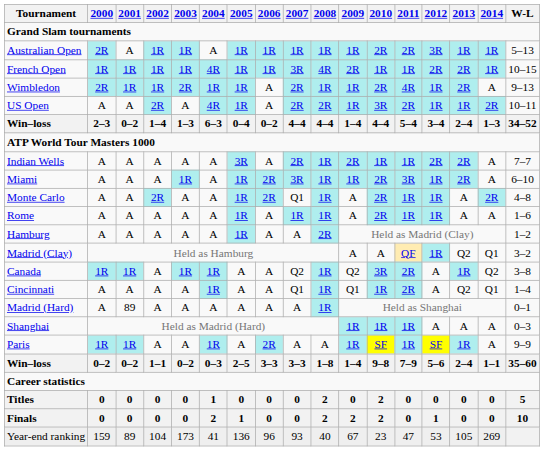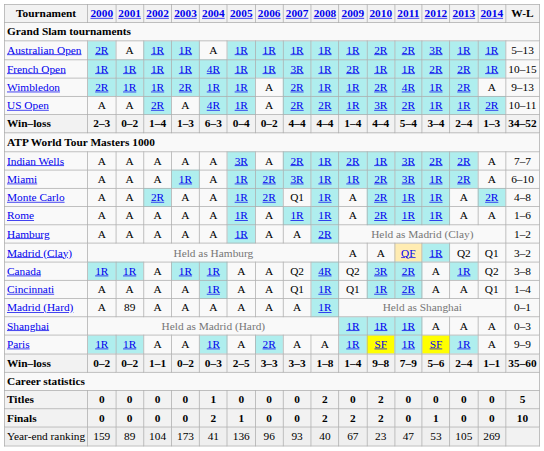 <table class=wikitable style=text-align:center;font-size:97%>
 <tr>
 <th>Tournament</th>
 <th><a href='#'>2000</a></th>
 <th><a href='#'>2001</a></th>
 <th><a href='#'>2002</a></th>
 <th><a href='#'>2003</a></th>
 <th><a href='#'>2004</a></th>
 <th><a href='#'>2005</a></th>
 <th><a href='#'>2006</a></th>
 <th><a href='#'>2007</a></th>
 <th><a href='#'>2008</a></th>
 <th><a href='#'>2009</a></th>
 <th><a href='#'>2010</a></th>
 <th><a href='#'>2011</a></th>
 <th><a href='#'>2012</a></th>
 <th><a href='#'>2013</a></th>
 <th><a href='#'>2014</a></th>
 <th>W-L</th>
 </tr>
 <tr>
 <td colspan=17 align=left><strong>Grand Slam tournaments</strong></td>
 </tr>
 <tr>
 <td align=left><a href='#'>Australian Open</a></td>
 <td bgcolor=afeeee><a href='#'>2R</a></td>
 <td>A</td>
 <td bgcolor=afeeee><a href='#'>1R</a></td>
 <td bgcolor=afeeee><a href='#'>1R</a></td>
 <td>A</td>
 <td bgcolor=afeeee><a href='#'>1R</a></td>
 <td bgcolor=afeeee><a href='#'>1R</a></td>
 <td bgcolor=afeeee><a href='#'>1R</a></td>
 <td bgcolor=afeeee><a href='#'>1R</a></td>
 <td bgcolor=afeeee><a href='#'>1R</a></td>
 <td bgcolor=afeeee><a href='#'>2R</a></td>
 <td bgcolor=afeeee><a href='#'>2R</a></td>
 <td bgcolor=afeeee><a href='#'>3R</a></td>
 <td bgcolor=afeeee><a href='#'>1R</a></td>
 <td bgcolor=afeeee><a href='#'>1R</a></td>
 <td>5–13</td>
 </tr>
 <tr>
 <td align=left><a href='#'>French Open</a></td>
 <td bgcolor=afeeee><a href='#'>1R</a></td>
 <td bgcolor=afeeee><a href='#'>1R</a></td>
 <td bgcolor=afeeee><a href='#'>1R</a></td>
 <td bgcolor=afeeee><a href='#'>1R</a></td>
 <td bgcolor=afeeee><a href='#'>4R</a></td>
 <td bgcolor=afeeee><a href='#'>1R</a></td>
 <td bgcolor=afeeee><a href='#'>1R</a></td>
 <td bgcolor=afeeee><a href='#'>3R</a></td>
-<td bgcolor=afeeee><a href='#'>4R</a></td>
+<td bgcolor=afeeee><a href='#'>1R</a></td>
 <td bgcolor=afeeee><a href='#'>2R</a></td>
 <td bgcolor=afeeee><a href='#'>1R</a></td>
 <td bgcolor=afeeee><a href='#'>1R</a></td>
 <td bgcolor=afeeee><a href='#'>2R</a></td>
 <td bgcolor=afeeee><a href='#'>2R</a></td>
 <td bgcolor=afeeee><a href='#'>1R</a></td>
 <td>10–15</td>
 </tr>
 <tr>
 <td align=left><a href='#'>Wimbledon</a></td>
 <td bgcolor=afeeee><a href='#'>2R</a></td>
 <td bgcolor=afeeee><a href='#'>1R</a></td>
 <td bgcolor=afeeee><a href='#'>1R</a></td>
 <td bgcolor=afeeee><a href='#'>2R</a></td>
 <td bgcolor=afeeee><a href='#'>1R</a></td>
 <td bgcolor=afeeee><a href='#'>1R</a></td>
 <td>A</td>
 <td bgcolor=afeeee><a href='#'>2R</a></td>
 <td bgcolor=afeeee><a href='#'>1R</a></td>
 <td bgcolor=afeeee><a href='#'>1R</a></td>
 <td bgcolor=afeeee><a href='#'>2R</a></td>
 <td bgcolor=afeeee><a href='#'>4R</a></td>
 <td bgcolor=afeeee><a href='#'>1R</a></td>
 <td bgcolor=afeeee><a href='#'>2R</a></td>
 <td>A</td>
 <td>9–13</td>
 </tr>
 <tr>
 <td align=left><a href='#'>US Open</a></td>
 <td>A</td>
 <td>A</td>
 <td bgcolor=afeeee><a href='#'>2R</a></td>
 <td>A</td>
 <td bgcolor=afeeee><a href='#'>4R</a></td>
 <td bgcolor=afeeee><a href='#'>1R</a></td>
 <td>A</td>
 <td bgcolor=afeeee><a href='#'>2R</a></td>
 <td bgcolor=afeeee><a href='#'>2R</a></td>
 <td bgcolor=afeeee><a href='#'>1R</a></td>
 <td bgcolor=afeeee><a href='#'>3R</a></td>
 <td bgcolor=afeeee><a href='#'>2R</a></td>
 <td bgcolor=afeeee><a href='#'>1R</a></td>
 <td bgcolor=afeeee><a href='#'>1R</a></td>
 <td bgcolor=afeeee><a href='#'>2R</a></td>
 <td>10–11</td>
 </tr>
 <tr>
 <th style=text-align:left>Win–loss</th>
 <th>2–3</th>
 <th>0–2</th>
 <th>1–4</th>
 <th>1–3</th>
 <th>6–3</th>
 <th>0–4</th>
 <th>0–2</th>
 <th>4–4</th>
 <th>4–4</th>
 <th>1–4</th>
 <th>4–4</th>
 <th>5–4</th>
 <th>3–4</th>
 <th>2–4</th>
 <th>1–3</th>
 <th>34–52</th>
 </tr>
 <tr>
 <td colspan=17 align=left><strong>ATP World Tour Masters 1000</strong></td>
 </tr>
 <tr>
 <td align=left><a href='#'>Indian Wells</a></td>
 <td>A</td>
 <td>A</td>
 <td>A</td>
 <td>A</td>
 <td>A</td>
 <td bgcolor=afeeee><a href='#'>3R</a></td>
 <td>A</td>
 <td bgcolor=afeeee><a href='#'>2R</a></td>
 <td bgcolor=afeeee><a href='#'>1R</a></td>
 <td bgcolor=afeeee><a href='#'>2R</a></td>
 <td bgcolor=afeeee><a href='#'>1R</a></td>
-<td bgcolor=afeeee><a href='#'>1R</a></td>
+<td bgcolor=afeeee><a href='#'>3R</a></td>
 <td bgcolor=afeeee><a href='#'>2R</a></td>
 <td bgcolor=afeeee><a href='#'>2R</a></td>
 <td>A</td>
 <td>7–7</td>
 </tr>
 <tr>
 <td align=left><a href='#'>Miami</a></td>
 <td>A</td>
 <td>A</td>
 <td>A</td>
 <td bgcolor=afeeee><a href='#'>1R</a></td>
 <td>A</td>
 <td bgcolor=afeeee><a href='#'>1R</a></td>
 <td bgcolor=afeeee><a href='#'>2R</a></td>
 <td bgcolor=afeeee><a href='#'>3R</a></td>
 <td bgcolor=afeeee><a href='#'>1R</a></td>
 <td bgcolor=afeeee><a href='#'>1R</a></td>
 <td bgcolor=afeeee><a href='#'>2R</a></td>
 <td bgcolor=afeeee><a href='#'>3R</a></td>
 <td bgcolor=afeeee><a href='#'>1R</a></td>
 <td bgcolor=afeeee><a href='#'>2R</a></td>
 <td>A</td>
 <td>6–10</td>
 </tr>
 <tr>
 <td align=left><a href='#'>Monte Carlo</a></td>
 <td>A</td>
 <td>A</td>
 <td bgcolor=afeeee><a href='#'>2R</a></td>
 <td>A</td>
 <td>A</td>
 <td bgcolor=afeeee><a href='#'>1R</a></td>
 <td bgcolor=afeeee><a href='#'>2R</a></td>
 <td>Q1</td>
 <td bgcolor=afeeee><a href='#'>1R</a></td>
 <td>A</td>
 <td bgcolor=afeeee><a href='#'>2R</a></td>
 <td bgcolor=afeeee><a href='#'>1R</a></td>
 <td bgcolor=afeeee><a href='#'>1R</a></td>
 <td>A</td>
 <td bgcolor=afeeee><a href='#'>2R</a></td>
 <td>4–8</td>
 </tr>
 <tr>
 <td align=left><a href='#'>Rome</a></td>
 <td>A</td>
 <td>A</td>
 <td>A</td>
 <td>A</td>
 <td>A</td>
 <td bgcolor=afeeee><a href='#'>1R</a></td>
 <td>A</td>
 <td bgcolor=afeeee><a href='#'>1R</a></td>
 <td bgcolor=afeeee><a href='#'>1R</a></td>
 <td>A</td>
 <td bgcolor=afeeee><a href='#'>2R</a></td>
 <td bgcolor=afeeee><a href='#'>1R</a></td>
 <td bgcolor=afeeee><a href='#'>1R</a></td>
 <td>A</td>
 <td>A</td>
 <td>1–6</td>
 </tr>
 <tr>
 <td align=left><a href='#'>Hamburg</a></td>
 <td>A</td>
 <td>A</td>
 <td>A</td>
 <td>A</td>
 <td>A</td>
 <td bgcolor=afeeee><a href='#'>1R</a></td>
 <td>A</td>
 <td>A</td>
 <td bgcolor=afeeee><a href='#'>2R</a></td>
 <td colspan=6 style=color:#767676>Held as Madrid (Clay)</td>
 <td>1–2</td>
 </tr>
 <tr>
 <td align=left><a href='#'>Madrid (Clay)</a></td>
 <td colspan=9 style=color:#767676>Held as Hamburg</td>
 <td>A</td>
 <td>A</td>
 <td bgcolor=FFECB2><a href='#'>QF</a></td>
 <td bgcolor=afeeee><a href='#'>1R</a></td>
 <td>Q2</td>
 <td>Q1</td>
 <td>3–2</td>
 </tr>
 <tr>
 <td align=left><a href='#'>Canada</a></td>
 <td bgcolor=afeeee><a href='#'>1R</a></td>
 <td bgcolor=afeeee><a href='#'>1R</a></td>
 <td>A</td>
 <td bgcolor=afeeee><a href='#'>1R</a></td>
 <td bgcolor=afeeee><a href='#'>1R</a></td>
 <td>A</td>
 <td>A</td>
 <td>Q2</td>
-<td bgcolor=afeeee><a href='#'>1R</a></td>
+<td bgcolor=afeeee><a href='#'>4R</a></td>
 <td>Q2</td>
 <td bgcolor=afeeee><a href='#'>3R</a></td>
 <td bgcolor=afeeee><a href='#'>2R</a></td>
 <td>A</td>
 <td bgcolor=afeeee><a href='#'>1R</a></td>
 <td>Q2</td>
 <td>3–8</td>
 </tr>
 <tr>
 <td align=left><a href='#'>Cincinnati</a></td>
 <td>A</td>
 <td>A</td>
 <td>A</td>
 <td>A</td>
 <td bgcolor=afeeee><a href='#'>1R</a></td>
 <td>A</td>
 <td>A</td>
 <td>Q1</td>
 <td bgcolor=afeeee><a href='#'>1R</a></td>
 <td>Q1</td>
 <td bgcolor=afeeee><a href='#'>1R</a></td>
 <td bgcolor=afeeee><a href='#'>2R</a></td>
 <td>A</td>
-<td>Q2</td>
+<td>A</td>
 <td>Q1</td>
 <td>1–4</td>
 </tr>
 <tr>
 <td align=left><a href='#'>Madrid (Hard)</a></td>
 <td>A</td>
 <td>89</td>
 <td>A</td>
 <td>A</td>
 <td>A</td>
 <td>A</td>
 <td>A</td>
 <td>A</td>
 <td bgcolor=afeeee><a href='#'>1R</a></td>
 <td colspan=6 style=color:#767676>Held as Shanghai</td>
 <td>0–1</td>
 </tr>
 <tr>
 <td align=left><a href='#'>Shanghai</a></td>
 <td colspan=9 style=color:#767676>Held as Madrid (Hard)</td>
 <td bgcolor=afeeee><a href='#'>1R</a></td>
 <td bgcolor=afeeee><a href='#'>1R</a></td>
 <td bgcolor=afeeee><a href='#'>1R</a></td>
 <td>A</td>
 <td>A</td>
 <td>A</td>
 <td>0–3</td>
 </tr>
 <tr>
 <td align=left><a href='#'>Paris</a></td>
 <td bgcolor=afeeee><a href='#'>1R</a></td>
 <td bgcolor=afeeee><a href='#'>1R</a></td>
 <td>A</td>
 <td>A</td>
 <td bgcolor=afeeee><a href='#'>1R</a></td>
 <td>A</td>
 <td bgcolor=afeeee><a href='#'>2R</a></td>
 <td>A</td>
 <td>A</td>
 <td bgcolor=afeeee><a href='#'>1R</a></td>
 <td bgcolor=yellow><a href='#'>SF</a></td>
 <td bgcolor=afeeee><a href='#'>1R</a></td>
 <td bgcolor=yellow><a href='#'>SF</a></td>
 <td bgcolor=afeeee><a href='#'>1R</a></td>
 <td>A</td>
 <td>9–9</td>
 </tr>
 <tr>
 <th style=text-align:left>Win–loss</th>
 <th>0–2</th>
 <th>0–2</th>
 <th>1–1</th>
 <th>0–2</th>
 <th>0–3</th>
 <th>2–5</th>
 <th>3–3</th>
 <th>3–3</th>
 <th>1–8</th>
 <th>1–4</th>
 <th>9–8</th>
 <th>7–9</th>
 <th>5–6</th>
 <th>2–4</th>
 <th>1–1</th>
 <th>35–60</th>
 </tr>
 <tr>
 <td colspan=17 align=left><strong>Career statistics</strong></td>
 </tr>
 <tr>
 <th style=text-align:left>Titles</th>
 <th>0</th>
 <th>0</th>
 <th>0</th>
 <th>0</th>
 <th>1</th>
 <th>0</th>
 <th>0</th>
 <th>0</th>
 <th>2</th>
 <th>0</th>
 <th>2</th>
 <th>0</th>
 <th>0</th>
 <th>0</th>
 <th>0</th>
 <th colspan=2>5</th>
 </tr>
 <tr>
 <th style=text-align:left>Finals</th>
 <th>0</th>
 <th>0</th>
 <th>0</th>
 <th>0</th>
 <th>2</th>
 <th>1</th>
 <th>0</th>
 <th>0</th>
 <th>2</th>
 <th>2</th>
 <th>2</th>
 <th>0</th>
 <th>1</th>
 <th>0</th>
 <th>0</th>
 <th colspan=2>10</th>
 </tr>
 <tr bgcolor=efefef>
 <td align=left>Year-end ranking</td>
 <td>159</td>
 <td>89</td>
 <td>104</td>
 <td>173</td>
 <td>41</td>
 <td>136</td>
 <td>96</td>
 <td>93</td>
 <td>40</td>
 <td>67</td>
 <td>23</td>
 <td>47</td>
 <td>53</td>
 <td>105</td>
 <td>269</td>
 <th colspan=2></th>
 </tr>
 </table>
